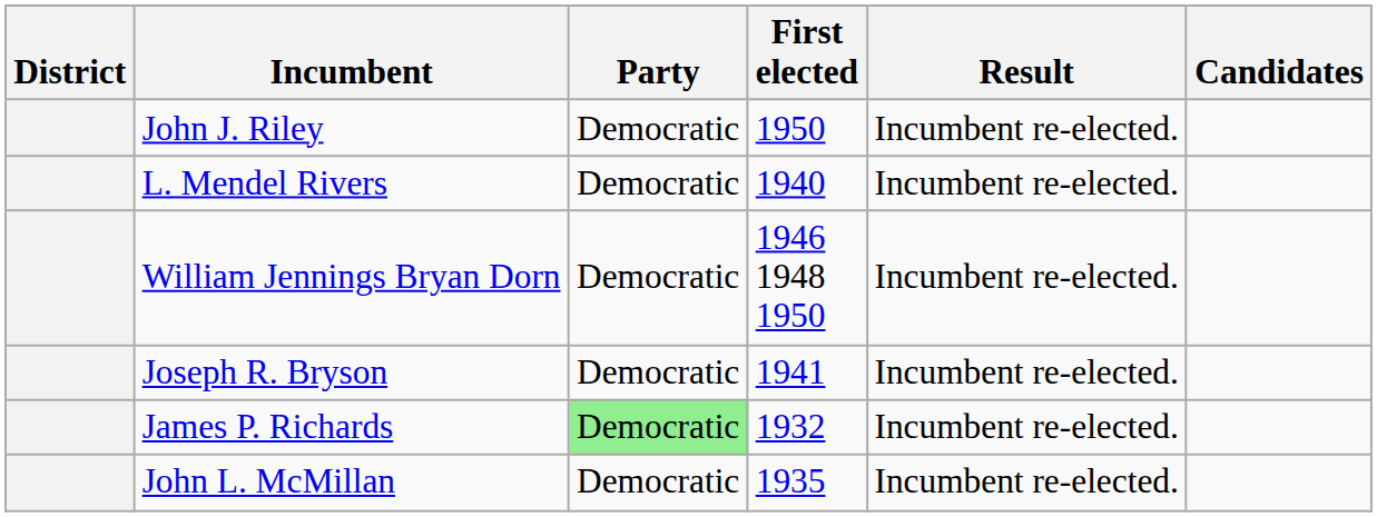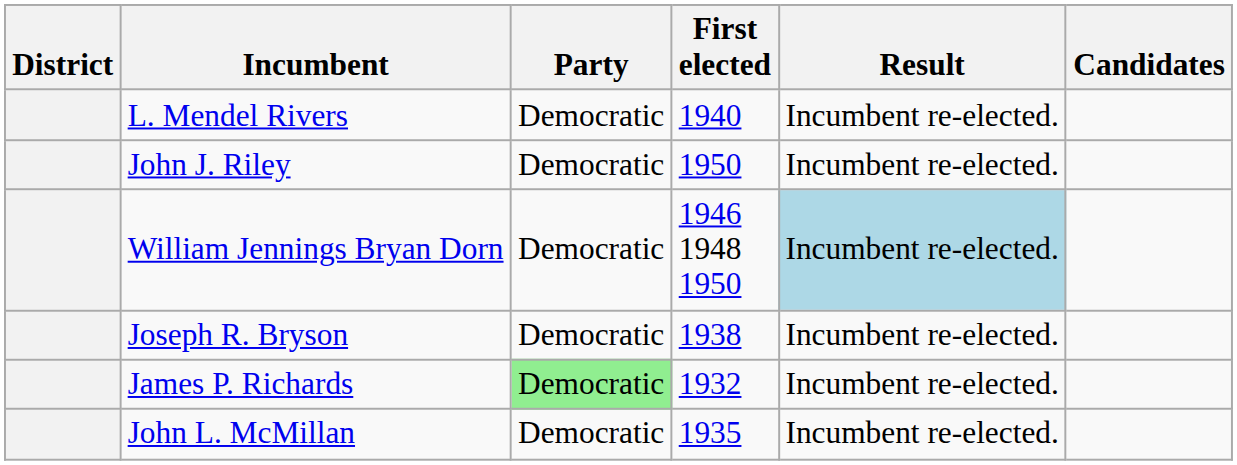 <table class=wikitable>
 <tr valign=bottom>
 <th>District</th>
 <th>Incumbent</th>
 <th>Party</th>
 <th>First<br>elected</th>
 <th>Result</th>
 <th>Candidates</th>
 </tr>
 <tr>
 <th></th>
+<td><a href='#'>L. Mendel Rivers</a></td>
+<td>Democratic</td>
+<td><a href='#'>1940</a></td>
+<td>Incumbent re-elected.</td>
+<td nowrap></td>
+</tr>
+<tr>
+<th></th>
 <td><a href='#'>John J. Riley</a></td>
 <td>Democratic</td>
 <td><a href='#'>1950</a></td>
 <td>Incumbent re-elected.</td>
 <td nowrap></td>
 </tr>
 <tr>
 <th></th>
-<td><a href='#'>L. Mendel Rivers</a></td>
-<td>Democratic</td>
-<td><a href='#'>1940</a></td>
-<td>Incumbent re-elected.</td>
-<td nowrap></td>
-</tr>
-<tr>
-<th></th>
 <td><a href='#'>William Jennings Bryan Dorn</a></td>
 <td>Democratic</td>
 <td><a href='#'>1946</a><br>1948 <br><a href='#'>1950</a></td>
-<td>Incumbent re-elected.</td>
+<td style="background: lightblue;">Incumbent re-elected.</td>
 <td nowrap></td>
 </tr>
 <tr>
 <th></th>
 <td><a href='#'>Joseph R. Bryson</a></td>
 <td>Democratic</td>
-<td><a href='#'>1941</a></td>
+<td><a href='#'>1938</a></td>
 <td>Incumbent re-elected.</td>
 <td nowrap></td>
 </tr>
 <tr>
 <th></th>
 <td><a href='#'>James P. Richards</a></td>
 <td style="background: lightgreen;">Democratic</td>
 <td><a href='#'>1932</a></td>
 <td>Incumbent re-elected.</td>
 <td nowrap></td>
 </tr>
 <tr>
 <th></th>
 <td><a href='#'>John L. McMillan</a></td>
 <td>Democratic</td>
 <td><a href='#'>1935</a></td>
 <td>Incumbent re-elected.</td>
 <td nowrap></td>
 </tr>
 </table>
